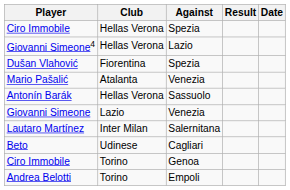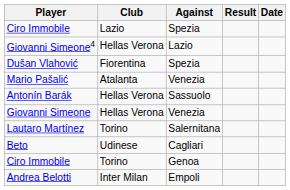 <table class="wikitable sortable">
 <tr>
 <th>Player</th>
 <th>Club</th>
 <th>Against</th>
 <th style="text-align:center;">Result</th>
 <th>Date</th>
 </tr>
 <tr>
 <td> <a href='#'>Ciro Immobile</a></td>
-<td>Hellas Verona</td>
+<td>Lazio</td>
 <td>Spezia</td>
 <td style="text-align:center;"></td>
 <td></td>
 </tr>
 <tr>
 <td> <a href='#'>Giovanni Simeone</a><sup>4</sup></td>
 <td>Hellas Verona</td>
 <td>Lazio</td>
 <td style="text-align:center;"></td>
 <td></td>
 </tr>
 <tr>
 <td> <a href='#'>Dušan Vlahović</a></td>
 <td>Fiorentina</td>
 <td>Spezia</td>
 <td style="text-align:center;"></td>
 <td></td>
 </tr>
 <tr>
 <td> <a href='#'>Mario Pašalić</a></td>
 <td>Atalanta</td>
 <td>Venezia</td>
 <td style="text-align:center;"></td>
 <td></td>
 </tr>
 <tr>
 <td> <a href='#'>Antonín Barák</a></td>
 <td>Hellas Verona</td>
 <td>Sassuolo</td>
 <td style="text-align:center;"></td>
 <td></td>
 </tr>
 <tr>
 <td> <a href='#'>Giovanni Simeone</a></td>
-<td>Lazio</td>
+<td>Hellas Verona</td>
 <td>Venezia</td>
 <td style="text-align:center;"></td>
 <td></td>
 </tr>
 <tr>
 <td> <a href='#'>Lautaro Martínez</a></td>
-<td>Inter Milan</td>
+<td>Torino</td>
 <td>Salernitana</td>
 <td style="text-align:center;"></td>
 <td></td>
 </tr>
 <tr>
 <td> <a href='#'>Beto</a></td>
 <td>Udinese</td>
 <td>Cagliari</td>
 <td style="text-align:center;"></td>
 <td></td>
 </tr>
 <tr>
 <td> <a href='#'>Ciro Immobile</a></td>
 <td>Torino</td>
 <td>Genoa</td>
 <td style="text-align:center;"></td>
 <td></td>
 </tr>
 <tr>
 <td> <a href='#'>Andrea Belotti</a></td>
-<td>Torino</td>
+<td>Inter Milan</td>
 <td>Empoli</td>
 <td style="text-align:center;"></td>
 <td></td>
 </tr>
 </table>
